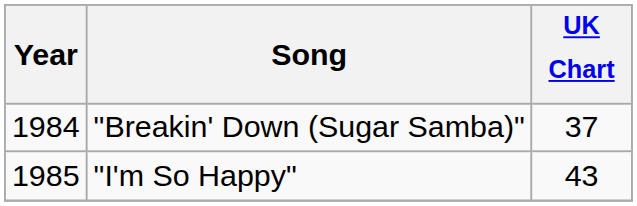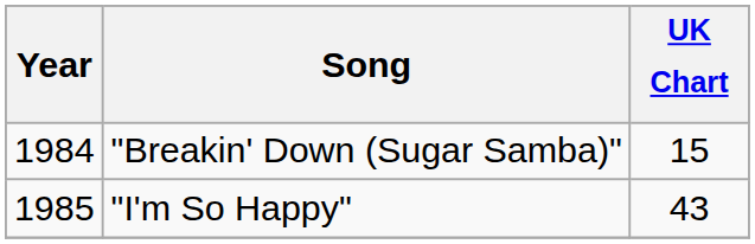 <table class="wikitable">
 <tr>
 <th>Year</th>
 <th>Song</th>
 <th style="width:45px;"><sup><a href='#'>UK Chart</a></sup><br></th>
 </tr>
 <tr>
 <td rowspan="1">1984</td>
 <td>"Breakin' Down (Sugar Samba)"</td>
-<td align=center>37</td>
+<td align=center>15</td>
 </tr>
 <tr>
 <td rowspan="1">1985</td>
 <td>"I'm So Happy"</td>
 <td align=center>43</td>
 </tr>
 <tr>
 </tr>
 </table>
